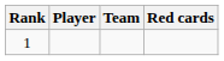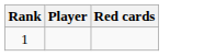 <table class="wikitable" style="text-align:center">
 <tr>
 <th>Rank</th>
 <th>Player</th>
-<th>Team</th>
 <th>Red cards</th>
 </tr>
 <tr>
 <td>1</td>
 <td align="left"></td>
-<td align="left"></td>
 <td></td>
 </tr>
 </table>
